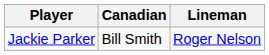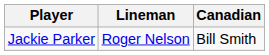 <table class="wikitable">
 <tr>
 <th>Player</th>
+<th>Lineman</th>
 <th>Canadian</th>
-<th>Lineman</th>
 </tr>
 <tr>
 <td><a href='#'>Jackie Parker</a></td>
+<td><a href='#'>Roger Nelson</a></td>
 <td>Bill Smith</td>
-<td><a href='#'>Roger Nelson</a></td>
 </tr>
 </table>
